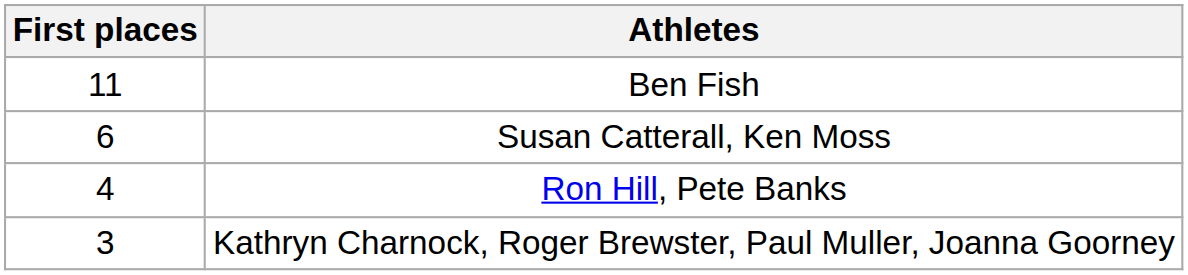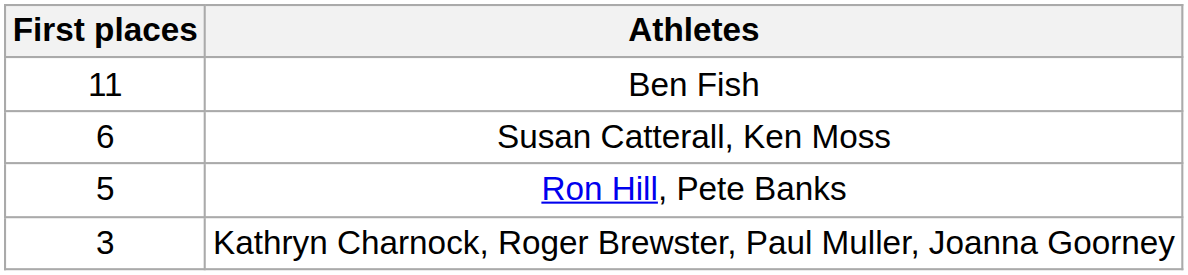 <table class="wikitable sortable" style="text-align:center; background:#fff;">
 <tr>
 <th>First places</th>
 <th class="unsortable">Athletes</th>
 </tr>
 <tr>
 <td>11</td>
 <td>Ben Fish</td>
 </tr>
 <tr>
 <td>6</td>
 <td>Susan Catterall, Ken Moss</td>
 </tr>
 <tr>
-<td>4</td>
+<td>5</td>
 <td><a href='#'>Ron Hill</a>, Pete Banks</td>
 </tr>
 <tr>
 <td>3</td>
 <td>Kathryn Charnock, Roger Brewster, Paul Muller, Joanna Goorney</td>
 </tr>
 </table>
